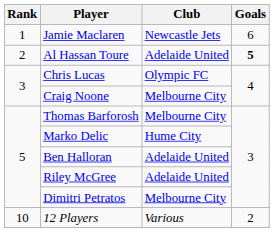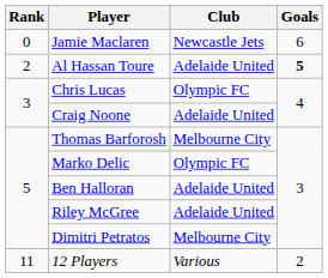 <table class="wikitable" style="text-align:center">
 <tr>
 <th>Rank</th>
 <th>Player</th>
 <th>Club</th>
 <th>Goals</th>
 </tr>
 <tr>
-<td rowspan=1>1</td>
+<td rowspan=1>0</td>
 <td align=left> <a href='#'>Jamie Maclaren</a></td>
 <td align=left><a href='#'>Newcastle Jets</a></td>
 <td rowspan=1>6</td>
 </tr>
 <tr>
 <td rowspan=1>2</td>
 <td align=left> <a href='#'>Al Hassan Toure</a></td>
 <td align=left><a href='#'>Adelaide United</a></td>
 <td rowspan=1><strong>5</strong></td>
 </tr>
 <tr>
 <td rowspan=2>3</td>
 <td align=left> <a href='#'>Chris Lucas</a></td>
 <td align=left><a href='#'>Olympic FC</a></td>
 <td rowspan=2>4</td>
 </tr>
 <tr>
 <td align=left> <a href='#'>Craig Noone</a></td>
-<td align=left><a href='#'>Melbourne City</a></td>
+<td align=left><a href='#'>Adelaide United</a></td>
 </tr>
 <tr>
 <td rowspan=5>5</td>
 <td align=left> <a href='#'>Thomas Barforosh</a></td>
 <td align=left><a href='#'>Melbourne City</a></td>
 <td rowspan=5>3</td>
 </tr>
 <tr>
 <td align=left> <a href='#'>Marko Delic</a></td>
-<td align=left><a href='#'>Hume City</a></td>
+<td align=left><a href='#'>Olympic FC</a></td>
 </tr>
 <tr>
 <td align=left> <a href='#'>Ben Halloran</a></td>
 <td align=left><a href='#'>Adelaide United</a></td>
 </tr>
 <tr>
 <td align=left> <a href='#'>Riley McGree</a></td>
 <td align=left><a href='#'>Adelaide United</a></td>
 </tr>
 <tr>
 <td align=left> <a href='#'>Dimitri Petratos</a></td>
 <td align=left><a href='#'>Melbourne City</a></td>
 </tr>
 <tr>
-<td>10</td>
+<td>11</td>
 <td align=left><em>12 Players</em></td>
 <td align=left><em>Various</em></td>
 <td>2</td>
 </tr>
 </table>
